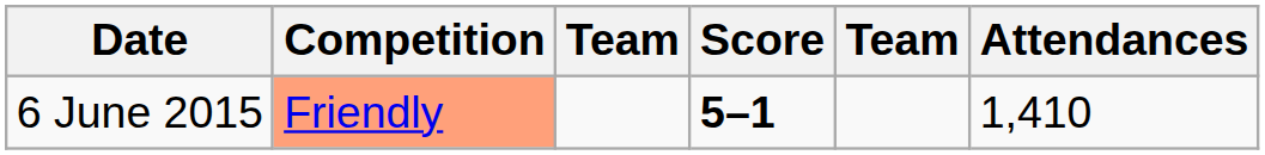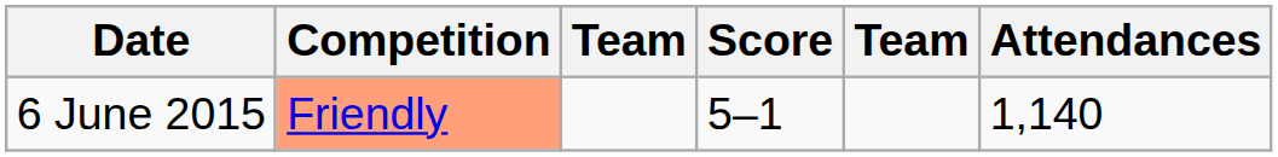 <table class="wikitable">
 <tr>
 <th>Date</th>
 <th>Competition</th>
 <th>Team</th>
 <th>Score</th>
 <th>Team</th>
 <th>Attendances</th>
 </tr>
 <tr>
 <td>6 June 2015</td>
 <td style="background: lightsalmon;"><a href='#'>Friendly</a></td>
 <td></td>
-<td><strong>5–1</strong></td>
+<td>5–1</td>
 <td></td>
-<td>1,410</td>
+<td>1,140</td>
 </tr>
 </table>
